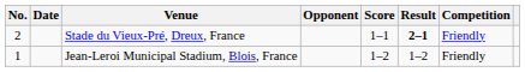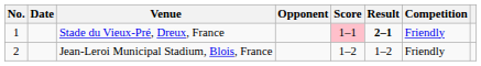 <table class="wikitable sortable">
 <tr>
 <th scope="col">No.</th>
 <th scope="col">Date</th>
 <th scope="col">Venue</th>
 <th scope="col">Opponent</th>
 <th scope="col">Score</th>
 <th scope="col">Result</th>
 <th scope="col">Competition</th>
 <th scope="col" class="unsortable"></th>
 </tr>
 <tr>
-<td style="text-align:center">2</td>
+<td style="text-align:center">1</td>
 <td></td>
 <td><a href='#'>Stade du Vieux-Pré</a>, <a href='#'>Dreux</a>, France</td>
 <td></td>
-<td style="text-align:center">1–1</td>
+<td style="background: pink; text-align:center">1–1</td>
 <td style="text-align:center"><strong>2–1</strong></td>
 <td><a href='#'>Friendly</a></td>
 <td></td>
 </tr>
 <tr>
-<td style="text-align:center">1</td>
+<td style="text-align:center">2</td>
 <td></td>
 <td>Jean-Leroi Municipal Stadium, <a href='#'>Blois</a>, France</td>
 <td></td>
 <td style="text-align:center">1–2</td>
 <td style="text-align:center">1–2</td>
 <td>Friendly</td>
 <td></td>
 </tr>
 </table>
